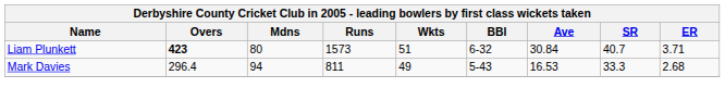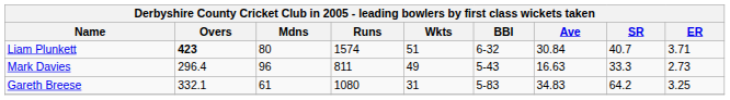 <table class="wikitable" width="80%">
 <tr bgcolor="#efefef">
 <th colspan=9>Derbyshire County Cricket Club in 2005 - leading bowlers by first class wickets taken</th>
 </tr>
 <tr bgcolor="#efefef">
 <th>Name</th>
 <th>Overs</th>
 <th>Mdns</th>
 <th>Runs</th>
 <th>Wkts</th>
 <th>BBI</th>
 <th><a href='#'>Ave</a></th>
 <th><a href='#'>SR</a></th>
 <th><a href='#'>ER</a></th>
 </tr>
 <tr>
 <td><a href='#'>Liam Plunkett</a></td>
 <td><strong>423</strong></td>
 <td>80</td>
-<td>1573</td>
+<td>1574</td>
 <td>51</td>
 <td>6-32</td>
 <td>30.84</td>
 <td>40.7</td>
 <td>3.71</td>
 </tr>
 <tr>
 <td><a href='#'>Mark Davies</a></td>
 <td>296.4</td>
-<td>94</td>
+<td>96</td>
 <td>811</td>
 <td>49</td>
 <td>5-43</td>
-<td>16.53</td>
+<td>16.63</td>
 <td>33.3</td>
-<td>2.68</td>
+<td>2.73</td>
+</tr>
+<tr>
+<td><a href='#'>Gareth Breese</a></td>
+<td>332.1</td>
+<td>61</td>
+<td>1080</td>
+<td>31</td>
+<td>5-83</td>
+<td>34.83</td>
+<td>64.2</td>
+<td>3.25</td>
 </tr>
 <tr>
 </tr>
 </table>
